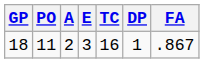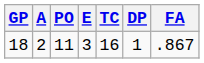 <table class="wikitable">
 <tr>
 <th><a href='#'>GP</a></th>
+<th><a href='#'>A</a></th>
 <th><a href='#'>PO</a></th>
-<th><a href='#'>A</a></th>
 <th><a href='#'>E</a></th>
 <th><a href='#'>TC</a></th>
 <th><a href='#'>DP</a></th>
 <th><a href='#'>FA</a></th>
 </tr>
 <tr align=center>
 <td>18</td>
+<td>2</td>
 <td>11</td>
-<td>2</td>
 <td>3</td>
 <td>16</td>
 <td>1</td>
 <td>.867</td>
 </tr>
 </table>
